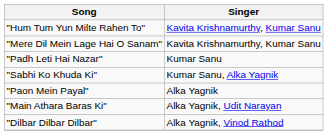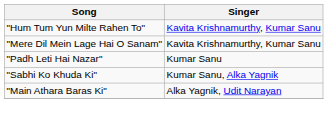 <table class="wikitable">
 <tr>
 <th>Song</th>
 <th>Singer</th>
 </tr>
 <tr>
 <td>"Hum Tum Yun Milte Rahen To"</td>
 <td><a href='#'>Kavita Krishnamurthy</a>, <a href='#'>Kumar Sanu</a></td>
 </tr>
 <tr>
 <td>"Mere Dil Mein Lage Hai O Sanam"</td>
 <td>Kavita Krishnamurthy, Kumar Sanu</td>
 </tr>
 <tr>
 <td>"Padh Leti Hai Nazar"</td>
 <td>Kumar Sanu</td>
 </tr>
 <tr>
 <td>"Sabhi Ko Khuda Ki"</td>
 <td>Kumar Sanu, <a href='#'>Alka Yagnik</a></td>
 </tr>
 <tr>
-<td>"Paon Mein Payal"</td>
-<td>Alka Yagnik</td>
-</tr>
-<tr>
 <td>"Main Athara Baras Ki"</td>
 <td>Alka Yagnik, <a href='#'>Udit Narayan</a></td>
 </tr>
 <tr>
-<td>"Dilbar Dilbar Dilbar"</td>
-<td>Alka Yagnik, <a href='#'>Vinod Rathod</a></td>
-</tr>
-<tr>
 </tr>
 </table>
